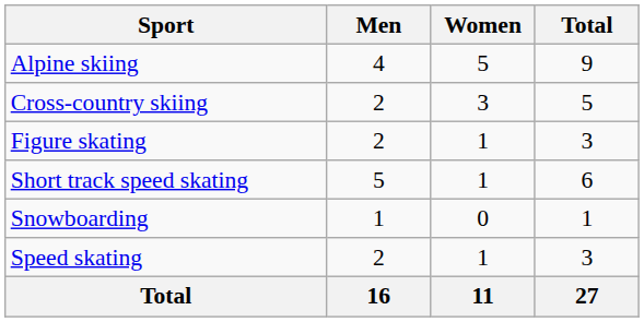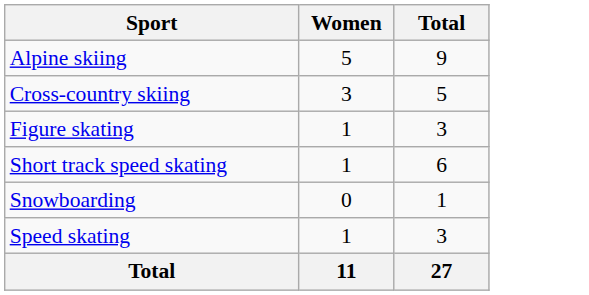 <table class="wikitable" style="text-align:center; font-size: 95%">
 <tr>
 <th width=200>Sport</th>
-<th width=60>Men</th>
 <th width=60>Women</th>
 <th width=60>Total</th>
 </tr>
 <tr>
 <td align=left><a href='#'>Alpine skiing</a></td>
-<td>4</td>
 <td>5</td>
 <td>9</td>
 </tr>
 <tr>
 <td align=left><a href='#'>Cross-country skiing</a></td>
-<td>2</td>
 <td>3</td>
 <td>5</td>
 </tr>
 <tr>
 <td align=left><a href='#'>Figure skating</a></td>
-<td>2</td>
 <td>1</td>
 <td>3</td>
 </tr>
 <tr>
 <td align=left><a href='#'>Short track speed skating</a></td>
-<td>5</td>
 <td>1</td>
 <td>6</td>
 </tr>
 <tr>
 <td align=left><a href='#'>Snowboarding</a></td>
-<td>1</td>
 <td>0</td>
 <td>1</td>
 </tr>
 <tr>
 <td align=left><a href='#'>Speed skating</a></td>
-<td>2</td>
 <td>1</td>
 <td>3</td>
 </tr>
 <tr>
 <th>Total</th>
-<th>16</th>
 <th>11</th>
 <th>27</th>
 </tr>
 </table>
